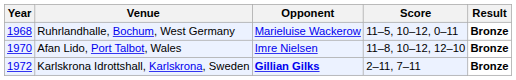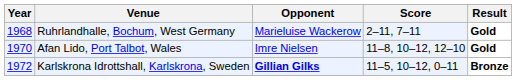 <table class="sortable wikitable" style="font-size: 90%;">
 <tr>
 <th>Year</th>
 <th>Venue</th>
 <th>Opponent</th>
 <th>Score</th>
 <th>Result</th>
 </tr>
 <tr style="background:#ECF2FF">
 <td align="center"><a href='#'>1968</a></td>
 <td align="left">Ruhrlandhalle, <a href='#'>Bochum</a>, West Germany</td>
 <td align="left"> <a href='#'>Marieluise Wackerow</a></td>
-<td align="left">11–5, 10–12, 0–11</td>
-<td style="text-align:left; background:white"> <strong>Bronze</strong></td>
+<td align="left">2–11, 7–11</td>
+<td style="text-align:left; background:white"> <strong>Gold</strong></td>
 </tr>
 <tr style="background:#ECF2FF">
 <td align="center"><a href='#'>1970</a></td>
 <td align="left">Afan Lido, <a href='#'>Port Talbot</a>, Wales</td>
 <td align="left"> <a href='#'>Imre Nielsen</a></td>
 <td align="left">11–8, 10–12, 12–10</td>
-<td style="text-align:left; background:white"> <strong>Bronze</strong></td>
+<td style="text-align:left; background:white"> <strong>Gold</strong></td>
 </tr>
 <tr style="background:#ECF2FF">
 <td align="center"><a href='#'>1972</a></td>
 <td align="left">Karlskrona Idrottshall, <a href='#'>Karlskrona</a>, Sweden</td>
 <td align="left"><strong> <a href='#'>Gillian Gilks</a></strong></td>
-<td align="left">2–11, 7–11</td>
+<td align="left">11–5, 10–12, 0–11</td>
 <td style="text-align:left; background:white"> <strong>Bronze</strong></td>
 </tr>
 </table>
